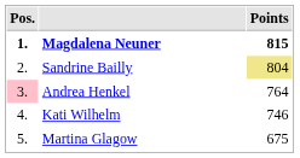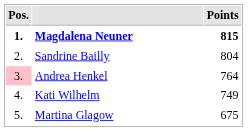 <table cellspacing="1" cellpadding="3" style="border:1px solid #AAAAAA;font-size:90%">
 <tr bgcolor="#E4E4E4">
 <th style="border-bottom:1px solid #AAAAAA" width=10>Pos.</th>
 <th style="border-bottom:1px solid #AAAAAA" width=200></th>
 <th style="border-bottom:1px solid #AAAAAA" width=20>Points</th>
 </tr>
 <tr>
 <td align="center"><strong>1.</strong></td>
 <td> <strong><a href='#'>Magdalena Neuner</a></strong></td>
 <td align="right"><strong>815</strong></td>
 </tr>
 <tr>
 <td align="center">2.</td>
 <td> <a href='#'>Sandrine Bailly</a></td>
-<td align="right" style="background: khaki;">804</td>
+<td align="right">804</td>
 </tr>
 <tr>
 <td align="center" style="background: pink;">3.</td>
 <td> <a href='#'>Andrea Henkel</a></td>
 <td align="right">764</td>
 </tr>
 <tr>
 <td align="center">4.</td>
 <td> <a href='#'>Kati Wilhelm</a></td>
-<td align="right">746</td>
+<td align="right">749</td>
 </tr>
 <tr>
 <td align="center">5.</td>
 <td> <a href='#'>Martina Glagow</a></td>
 <td align="right">675</td>
 </tr>
 </table>
